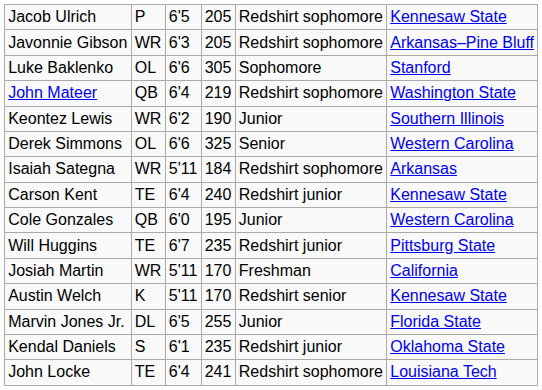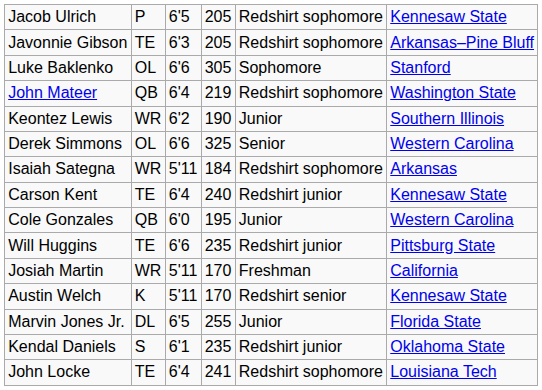 <table class="wikitable sortable">
 <tr>
 <td>Jacob Ulrich</td>
 <td>P</td>
 <td>6'5</td>
 <td>205</td>
 <td> Redshirt sophomore</td>
 <td><a href='#'>Kennesaw State</a></td>
 </tr>
 <tr>
 <td>Javonnie Gibson</td>
-<td>WR</td>
+<td>TE</td>
 <td>6'3</td>
 <td>205</td>
 <td> Redshirt sophomore</td>
 <td><a href='#'>Arkansas–Pine Bluff</a></td>
 </tr>
 <tr>
 <td>Luke Baklenko</td>
 <td>OL</td>
 <td>6'6</td>
 <td>305</td>
 <td>Sophomore</td>
 <td><a href='#'>Stanford</a></td>
 </tr>
 <tr>
 <td><a href='#'>John Mateer</a></td>
 <td>QB</td>
 <td>6'4</td>
 <td>219</td>
 <td> Redshirt sophomore</td>
 <td><a href='#'>Washington State</a></td>
 </tr>
 <tr>
 <td>Keontez Lewis</td>
 <td>WR</td>
 <td>6'2</td>
 <td>190</td>
 <td>Junior</td>
 <td><a href='#'>Southern Illinois</a></td>
 </tr>
 <tr>
 <td>Derek Simmons</td>
 <td>OL</td>
 <td>6'6</td>
 <td>325</td>
 <td>Senior</td>
 <td><a href='#'>Western Carolina</a></td>
 </tr>
 <tr>
 <td>Isaiah Sategna</td>
 <td>WR</td>
 <td>5'11</td>
 <td>184</td>
 <td> Redshirt sophomore</td>
 <td><a href='#'>Arkansas</a></td>
 </tr>
 <tr>
 <td>Carson Kent</td>
 <td>TE</td>
 <td>6'4</td>
 <td>240</td>
 <td> Redshirt junior</td>
 <td><a href='#'>Kennesaw State</a></td>
 </tr>
 <tr>
 <td>Cole Gonzales</td>
 <td>QB</td>
 <td>6'0</td>
 <td>195</td>
 <td>Junior</td>
 <td><a href='#'>Western Carolina</a></td>
 </tr>
 <tr>
 <td>Will Huggins</td>
 <td>TE</td>
-<td>6'7</td>
+<td>6'6</td>
 <td>235</td>
 <td> Redshirt junior</td>
 <td><a href='#'>Pittsburg State</a></td>
 </tr>
 <tr>
 <td>Josiah Martin</td>
 <td>WR</td>
 <td>5'11</td>
 <td>170</td>
 <td>Freshman</td>
 <td><a href='#'>California</a></td>
 </tr>
 <tr>
 <td>Austin Welch</td>
 <td>K</td>
 <td>5'11</td>
 <td>170</td>
 <td> Redshirt senior</td>
 <td><a href='#'>Kennesaw State</a></td>
 </tr>
 <tr>
 <td>Marvin Jones Jr.</td>
 <td>DL</td>
 <td>6'5</td>
 <td>255</td>
 <td>Junior</td>
 <td><a href='#'>Florida State</a></td>
 </tr>
 <tr>
 <td>Kendal Daniels</td>
 <td>S</td>
 <td>6'1</td>
 <td>235</td>
 <td> Redshirt junior</td>
 <td><a href='#'>Oklahoma State</a></td>
 </tr>
 <tr>
 <td>John Locke</td>
 <td>TE</td>
 <td>6'4</td>
 <td>241</td>
 <td> Redshirt sophomore</td>
 <td><a href='#'>Louisiana Tech</a></td>
 </tr>
 </table>
